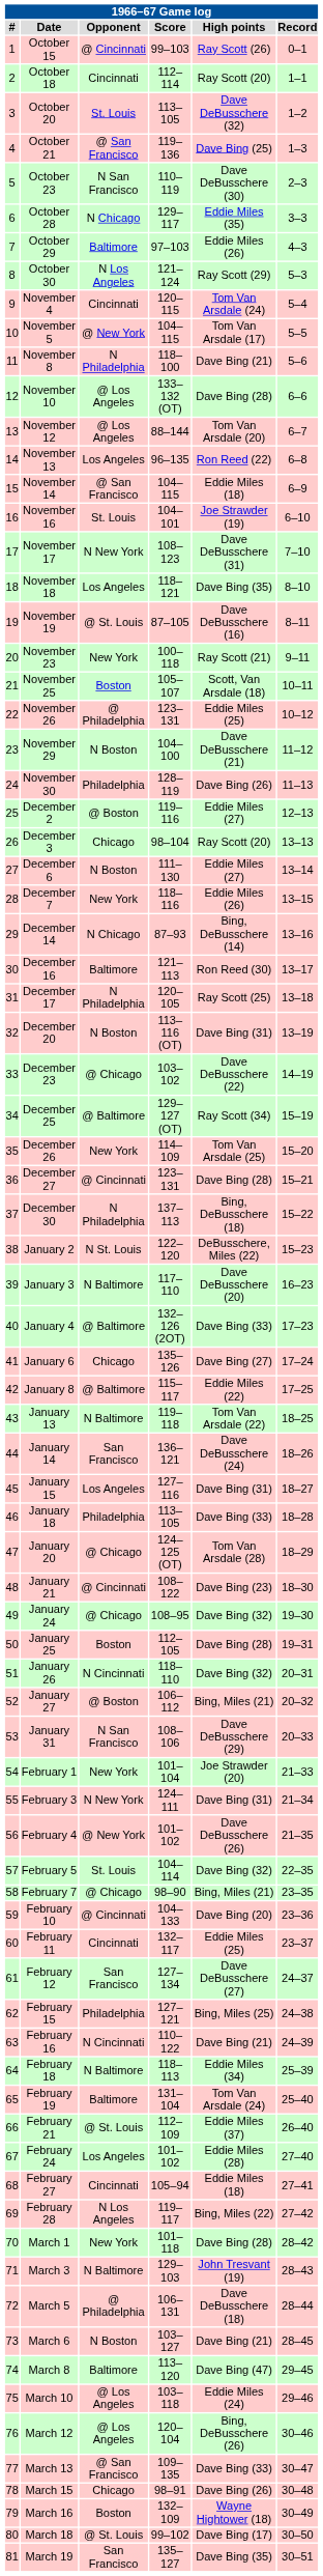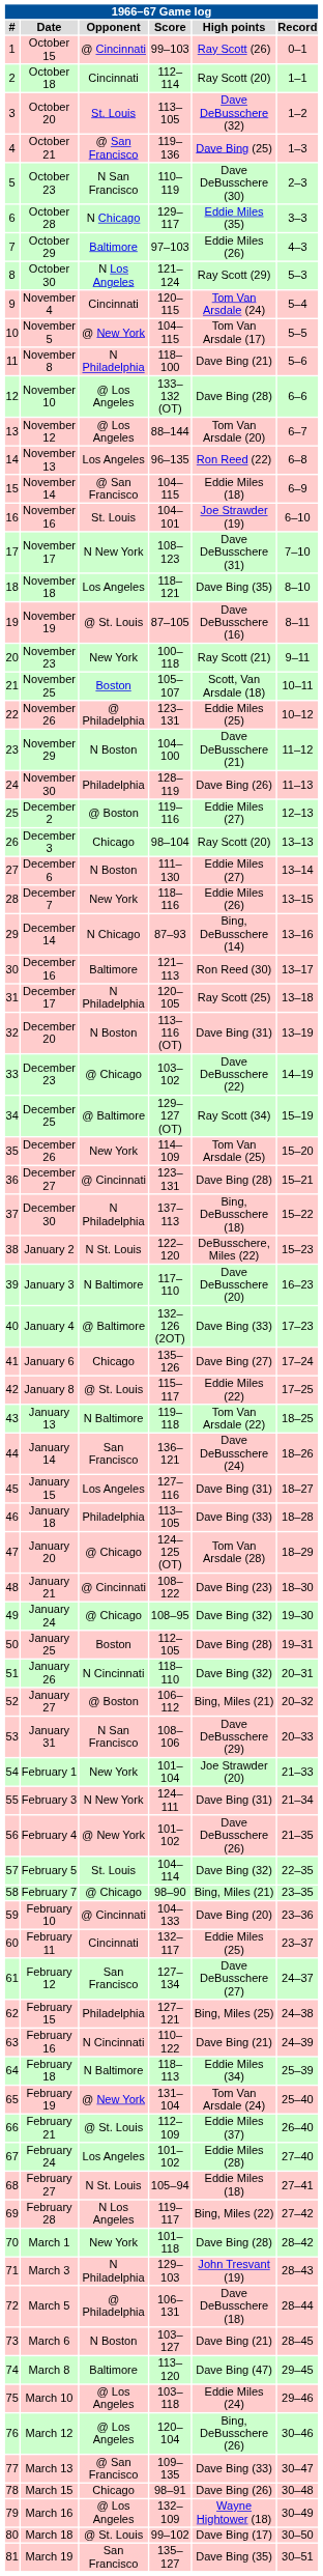 <table class="toccolours collapsible" width=50% style="clear:both; margin:1.5em auto; text-align:center">
 <tr>
 <th colspan=11 style="background:#00519a; color:white;">1966–67 Game log</th>
 </tr>
 <tr align="center" bgcolor="#dddddd">
 <td><strong>#</strong></td>
 <td><strong>Date</strong></td>
 <td><strong>Opponent</strong></td>
 <td><strong>Score</strong></td>
 <td><strong>High points</strong></td>
 <td><strong>Record</strong></td>
 </tr>
 <tr align="center" bgcolor="ffcccc">
 <td>1</td>
 <td>October 15</td>
 <td>@ <a href='#'>Cincinnati</a></td>
 <td>99–103</td>
 <td><a href='#'>Ray Scott</a> (26)</td>
 <td>0–1</td>
 </tr>
 <tr align="center" bgcolor="ccffcc">
 <td>2</td>
 <td>October 18</td>
 <td>Cincinnati</td>
 <td>112–114</td>
 <td>Ray Scott (20)</td>
 <td>1–1</td>
 </tr>
 <tr align="center" bgcolor="ffcccc">
 <td>3</td>
 <td>October 20</td>
 <td><a href='#'>St. Louis</a></td>
 <td>113–105</td>
 <td><a href='#'>Dave DeBusschere</a> (32)</td>
 <td>1–2</td>
 </tr>
 <tr align="center" bgcolor="ffcccc">
 <td>4</td>
 <td>October 21</td>
 <td>@ <a href='#'>San Francisco</a></td>
 <td>119–136</td>
 <td><a href='#'>Dave Bing</a> (25)</td>
 <td>1–3</td>
 </tr>
 <tr align="center" bgcolor="ccffcc">
 <td>5</td>
 <td>October 23</td>
 <td>N San Francisco</td>
 <td>110–119</td>
 <td>Dave DeBusschere (30)</td>
 <td>2–3</td>
 </tr>
 <tr align="center" bgcolor="ccffcc">
 <td>6</td>
 <td>October 28</td>
 <td>N <a href='#'>Chicago</a></td>
 <td>129–117</td>
 <td><a href='#'>Eddie Miles</a> (35)</td>
 <td>3–3</td>
 </tr>
 <tr align="center" bgcolor="ccffcc">
 <td>7</td>
 <td>October 29</td>
 <td><a href='#'>Baltimore</a></td>
 <td>97–103</td>
 <td>Eddie Miles (26)</td>
 <td>4–3</td>
 </tr>
 <tr align="center" bgcolor="ccffcc">
 <td>8</td>
 <td>October 30</td>
 <td>N <a href='#'>Los Angeles</a></td>
 <td>121–124</td>
 <td>Ray Scott (29)</td>
 <td>5–3</td>
 </tr>
 <tr align="center" bgcolor="ffcccc">
 <td>9</td>
 <td>November 4</td>
 <td>Cincinnati</td>
 <td>120–115</td>
 <td><a href='#'>Tom Van Arsdale</a> (24)</td>
 <td>5–4</td>
 </tr>
 <tr align="center" bgcolor="ffcccc">
 <td>10</td>
 <td>November 5</td>
 <td>@ <a href='#'>New York</a></td>
 <td>104–115</td>
 <td>Tom Van Arsdale (17)</td>
 <td>5–5</td>
 </tr>
 <tr align="center" bgcolor="ffcccc">
 <td>11</td>
 <td>November 8</td>
 <td>N <a href='#'>Philadelphia</a></td>
 <td>118–100</td>
 <td>Dave Bing (21)</td>
 <td>5–6</td>
 </tr>
 <tr align="center" bgcolor="ccffcc">
 <td>12</td>
 <td>November 10</td>
 <td>@ Los Angeles</td>
 <td>133–132 (OT)</td>
 <td>Dave Bing (28)</td>
 <td>6–6</td>
 </tr>
 <tr align="center" bgcolor="ffcccc">
 <td>13</td>
 <td>November 12</td>
 <td>@ Los Angeles</td>
 <td>88–144</td>
 <td>Tom Van Arsdale (20)</td>
 <td>6–7</td>
 </tr>
 <tr align="center" bgcolor="ffcccc">
 <td>14</td>
 <td>November 13</td>
 <td>Los Angeles</td>
 <td>96–135</td>
 <td><a href='#'>Ron Reed</a> (22)</td>
 <td>6–8</td>
 </tr>
 <tr align="center" bgcolor="ffcccc">
 <td>15</td>
 <td>November 14</td>
 <td>@ San Francisco</td>
 <td>104–115</td>
 <td>Eddie Miles (18)</td>
 <td>6–9</td>
 </tr>
 <tr align="center" bgcolor="ffcccc">
 <td>16</td>
 <td>November 16</td>
 <td>St. Louis</td>
 <td>104–101</td>
 <td><a href='#'>Joe Strawder</a> (19)</td>
 <td>6–10</td>
 </tr>
 <tr align="center" bgcolor="ccffcc">
 <td>17</td>
 <td>November 17</td>
 <td>N New York</td>
 <td>108–123</td>
 <td>Dave DeBusschere (31)</td>
 <td>7–10</td>
 </tr>
 <tr align="center" bgcolor="ccffcc">
 <td>18</td>
 <td>November 18</td>
 <td>Los Angeles</td>
 <td>118–121</td>
 <td>Dave Bing (35)</td>
 <td>8–10</td>
 </tr>
 <tr align="center" bgcolor="ffcccc">
 <td>19</td>
 <td>November 19</td>
 <td>@ St. Louis</td>
 <td>87–105</td>
 <td>Dave DeBusschere (16)</td>
 <td>8–11</td>
 </tr>
 <tr align="center" bgcolor="ccffcc">
 <td>20</td>
 <td>November 23</td>
 <td>New York</td>
 <td>100–118</td>
 <td>Ray Scott (21)</td>
 <td>9–11</td>
 </tr>
 <tr align="center" bgcolor="ccffcc">
 <td>21</td>
 <td>November 25</td>
 <td><a href='#'>Boston</a></td>
 <td>105–107</td>
 <td>Scott, Van Arsdale (18)</td>
 <td>10–11</td>
 </tr>
 <tr align="center" bgcolor="ffcccc">
 <td>22</td>
 <td>November 26</td>
 <td>@ Philadelphia</td>
 <td>123–131</td>
 <td>Eddie Miles (25)</td>
 <td>10–12</td>
 </tr>
 <tr align="center" bgcolor="ccffcc">
 <td>23</td>
 <td>November 29</td>
 <td>N Boston</td>
 <td>104–100</td>
 <td>Dave DeBusschere (21)</td>
 <td>11–12</td>
 </tr>
 <tr align="center" bgcolor="ffcccc">
 <td>24</td>
 <td>November 30</td>
 <td>Philadelphia</td>
 <td>128–119</td>
 <td>Dave Bing (26)</td>
 <td>11–13</td>
 </tr>
 <tr align="center" bgcolor="ccffcc">
 <td>25</td>
 <td>December 2</td>
 <td>@ Boston</td>
 <td>119–116</td>
 <td>Eddie Miles (27)</td>
 <td>12–13</td>
 </tr>
 <tr align="center" bgcolor="ccffcc">
 <td>26</td>
 <td>December 3</td>
 <td>Chicago</td>
 <td>98–104</td>
 <td>Ray Scott (20)</td>
 <td>13–13</td>
 </tr>
 <tr align="center" bgcolor="ffcccc">
 <td>27</td>
 <td>December 6</td>
 <td>N Boston</td>
 <td>111–130</td>
 <td>Eddie Miles (27)</td>
 <td>13–14</td>
 </tr>
 <tr align="center" bgcolor="ffcccc">
 <td>28</td>
 <td>December 7</td>
 <td>New York</td>
 <td>118–116</td>
 <td>Eddie Miles (26)</td>
 <td>13–15</td>
 </tr>
 <tr align="center" bgcolor="ffcccc">
 <td>29</td>
 <td>December 14</td>
 <td>N Chicago</td>
 <td>87–93</td>
 <td>Bing, DeBusschere (14)</td>
 <td>13–16</td>
 </tr>
 <tr align="center" bgcolor="ffcccc">
 <td>30</td>
 <td>December 16</td>
 <td>Baltimore</td>
 <td>121–113</td>
 <td>Ron Reed (30)</td>
 <td>13–17</td>
 </tr>
 <tr align="center" bgcolor="ffcccc">
 <td>31</td>
 <td>December 17</td>
 <td>N Philadelphia</td>
 <td>120–105</td>
 <td>Ray Scott (25)</td>
 <td>13–18</td>
 </tr>
 <tr align="center" bgcolor="ffcccc">
 <td>32</td>
 <td>December 20</td>
 <td>N Boston</td>
 <td>113–116 (OT)</td>
 <td>Dave Bing (31)</td>
 <td>13–19</td>
 </tr>
 <tr align="center" bgcolor="ccffcc">
 <td>33</td>
 <td>December 23</td>
 <td>@ Chicago</td>
 <td>103–102</td>
 <td>Dave DeBusschere (22)</td>
 <td>14–19</td>
 </tr>
 <tr align="center" bgcolor="ccffcc">
 <td>34</td>
 <td>December 25</td>
 <td>@ Baltimore</td>
 <td>129–127 (OT)</td>
 <td>Ray Scott (34)</td>
 <td>15–19</td>
 </tr>
 <tr align="center" bgcolor="ffcccc">
 <td>35</td>
 <td>December 26</td>
 <td>New York</td>
 <td>114–109</td>
 <td>Tom Van Arsdale (25)</td>
 <td>15–20</td>
 </tr>
 <tr align="center" bgcolor="ffcccc">
 <td>36</td>
 <td>December 27</td>
 <td>@ Cincinnati</td>
 <td>123–131</td>
 <td>Dave Bing (28)</td>
 <td>15–21</td>
 </tr>
 <tr align="center" bgcolor="ffcccc">
 <td>37</td>
 <td>December 30</td>
 <td>N Philadelphia</td>
 <td>137–113</td>
 <td>Bing, DeBusschere (18)</td>
 <td>15–22</td>
 </tr>
 <tr align="center" bgcolor="ffcccc">
 <td>38</td>
 <td>January 2</td>
 <td>N St. Louis</td>
 <td>122–120</td>
 <td>DeBusschere, Miles (22)</td>
 <td>15–23</td>
 </tr>
 <tr align="center" bgcolor="ccffcc">
 <td>39</td>
 <td>January 3</td>
 <td>N Baltimore</td>
 <td>117–110</td>
 <td>Dave DeBusschere (20)</td>
 <td>16–23</td>
 </tr>
 <tr align="center" bgcolor="ccffcc">
 <td>40</td>
 <td>January 4</td>
 <td>@ Baltimore</td>
 <td>132–126 (2OT)</td>
 <td>Dave Bing (33)</td>
 <td>17–23</td>
 </tr>
 <tr align="center" bgcolor="ffcccc">
 <td>41</td>
 <td>January 6</td>
 <td>Chicago</td>
 <td>135–126</td>
 <td>Dave Bing (27)</td>
 <td>17–24</td>
 </tr>
 <tr align="center" bgcolor="ffcccc">
 <td>42</td>
 <td>January 8</td>
-<td>@ Baltimore</td>
+<td>@ St. Louis</td>
 <td>115–117</td>
 <td>Eddie Miles (22)</td>
 <td>17–25</td>
 </tr>
 <tr align="center" bgcolor="ccffcc">
 <td>43</td>
 <td>January 13</td>
 <td>N Baltimore</td>
 <td>119–118</td>
 <td>Tom Van Arsdale (22)</td>
 <td>18–25</td>
 </tr>
 <tr align="center" bgcolor="ffcccc">
 <td>44</td>
 <td>January 14</td>
 <td>San Francisco</td>
 <td>136–121</td>
 <td>Dave DeBusschere (24)</td>
 <td>18–26</td>
 </tr>
 <tr align="center" bgcolor="ffcccc">
 <td>45</td>
 <td>January 15</td>
 <td>Los Angeles</td>
 <td>127–116</td>
 <td>Dave Bing (31)</td>
 <td>18–27</td>
 </tr>
 <tr align="center" bgcolor="ffcccc">
 <td>46</td>
 <td>January 18</td>
 <td>Philadelphia</td>
 <td>113–105</td>
 <td>Dave Bing (33)</td>
 <td>18–28</td>
 </tr>
 <tr align="center" bgcolor="ffcccc">
 <td>47</td>
 <td>January 20</td>
 <td>@ Chicago</td>
 <td>124–125 (OT)</td>
 <td>Tom Van Arsdale (28)</td>
 <td>18–29</td>
 </tr>
 <tr align="center" bgcolor="ffcccc">
 <td>48</td>
 <td>January 21</td>
 <td>@ Cincinnati</td>
 <td>108–122</td>
 <td>Dave Bing (23)</td>
 <td>18–30</td>
 </tr>
 <tr align="center" bgcolor="ccffcc">
 <td>49</td>
 <td>January 24</td>
 <td>@ Chicago</td>
 <td>108–95</td>
 <td>Dave Bing (32)</td>
 <td>19–30</td>
 </tr>
 <tr align="center" bgcolor="ffcccc">
 <td>50</td>
 <td>January 25</td>
 <td>Boston</td>
 <td>112–105</td>
 <td>Dave Bing (28)</td>
 <td>19–31</td>
 </tr>
 <tr align="center" bgcolor="ccffcc">
 <td>51</td>
 <td>January 26</td>
 <td>N Cincinnati</td>
 <td>118–110</td>
 <td>Dave Bing (32)</td>
 <td>20–31</td>
 </tr>
 <tr align="center" bgcolor="ffcccc">
 <td>52</td>
 <td>January 27</td>
 <td>@ Boston</td>
 <td>106–112</td>
 <td>Bing, Miles (21)</td>
 <td>20–32</td>
 </tr>
 <tr align="center" bgcolor="ffcccc">
 <td>53</td>
 <td>January 31</td>
 <td>N San Francisco</td>
 <td>108–106</td>
 <td>Dave DeBusschere (29)</td>
 <td>20–33</td>
 </tr>
 <tr align="center" bgcolor="ccffcc">
 <td>54</td>
 <td>February 1</td>
 <td>New York</td>
 <td>101–104</td>
 <td>Joe Strawder (20)</td>
 <td>21–33</td>
 </tr>
 <tr align="center" bgcolor="ffcccc">
 <td>55</td>
 <td>February 3</td>
 <td>N New York</td>
 <td>124–111</td>
 <td>Dave Bing (31)</td>
 <td>21–34</td>
 </tr>
 <tr align="center" bgcolor="ffcccc">
 <td>56</td>
 <td>February 4</td>
 <td>@ New York</td>
 <td>101–102</td>
 <td>Dave DeBusschere (26)</td>
 <td>21–35</td>
 </tr>
 <tr align="center" bgcolor="ccffcc">
 <td>57</td>
 <td>February 5</td>
 <td>St. Louis</td>
 <td>104–114</td>
 <td>Dave Bing (32)</td>
 <td>22–35</td>
 </tr>
 <tr align="center" bgcolor="ccffcc">
 <td>58</td>
 <td>February 7</td>
 <td>@ Chicago</td>
 <td>98–90</td>
 <td>Bing, Miles (21)</td>
 <td>23–35</td>
 </tr>
 <tr align="center" bgcolor="ffcccc">
 <td>59</td>
 <td>February 10</td>
 <td>@ Cincinnati</td>
 <td>104–133</td>
 <td>Dave Bing (20)</td>
 <td>23–36</td>
 </tr>
 <tr align="center" bgcolor="ffcccc">
 <td>60</td>
 <td>February 11</td>
 <td>Cincinnati</td>
 <td>132–117</td>
 <td>Eddie Miles (25)</td>
 <td>23–37</td>
 </tr>
 <tr align="center" bgcolor="ccffcc">
 <td>61</td>
 <td>February 12</td>
 <td>San Francisco</td>
 <td>127–134</td>
 <td>Dave DeBusschere (27)</td>
 <td>24–37</td>
 </tr>
 <tr align="center" bgcolor="ffcccc">
 <td>62</td>
 <td>February 15</td>
 <td>Philadelphia</td>
 <td>127–121</td>
 <td>Bing, Miles (25)</td>
 <td>24–38</td>
 </tr>
 <tr align="center" bgcolor="ffcccc">
 <td>63</td>
 <td>February 16</td>
 <td>N Cincinnati</td>
 <td>110–122</td>
 <td>Dave Bing (21)</td>
 <td>24–39</td>
 </tr>
 <tr align="center" bgcolor="ccffcc">
 <td>64</td>
 <td>February 18</td>
 <td>N Baltimore</td>
 <td>118–113</td>
 <td>Eddie Miles (34)</td>
 <td>25–39</td>
 </tr>
 <tr align="center" bgcolor="ffcccc">
 <td>65</td>
 <td>February 19</td>
-<td>Baltimore</td>
+<td>@ <a href='#'>New York</a></td>
 <td>131–104</td>
 <td>Tom Van Arsdale (24)</td>
 <td>25–40</td>
 </tr>
 <tr align="center" bgcolor="ccffcc">
 <td>66</td>
 <td>February 21</td>
 <td>@ St. Louis</td>
 <td>112–109</td>
 <td>Eddie Miles (37)</td>
 <td>26–40</td>
 </tr>
 <tr align="center" bgcolor="ccffcc">
 <td>67</td>
 <td>February 24</td>
 <td>Los Angeles</td>
 <td>101–102</td>
 <td>Eddie Miles (28)</td>
 <td>27–40</td>
 </tr>
 <tr align="center" bgcolor="ffcccc">
 <td>68</td>
 <td>February 27</td>
-<td>Cincinnati</td>
+<td>N St. Louis</td>
 <td>105–94</td>
 <td>Eddie Miles (18)</td>
 <td>27–41</td>
 </tr>
 <tr align="center" bgcolor="ffcccc">
 <td>69</td>
 <td>February 28</td>
 <td>N Los Angeles</td>
 <td>119–117</td>
 <td>Bing, Miles (22)</td>
 <td>27–42</td>
 </tr>
 <tr align="center" bgcolor="ccffcc">
 <td>70</td>
 <td>March 1</td>
 <td>New York</td>
 <td>101–118</td>
 <td>Dave Bing (28)</td>
 <td>28–42</td>
 </tr>
 <tr align="center" bgcolor="ffcccc">
 <td>71</td>
 <td>March 3</td>
-<td>N Baltimore</td>
+<td>N Philadelphia</td>
 <td>129–103</td>
 <td><a href='#'>John Tresvant</a> (19)</td>
 <td>28–43</td>
 </tr>
 <tr align="center" bgcolor="ffcccc">
 <td>72</td>
 <td>March 5</td>
 <td>@ Philadelphia</td>
 <td>106–131</td>
 <td>Dave DeBusschere (18)</td>
 <td>28–44</td>
 </tr>
 <tr align="center" bgcolor="ffcccc">
 <td>73</td>
 <td>March 6</td>
 <td>N Boston</td>
 <td>103–127</td>
 <td>Dave Bing (21)</td>
 <td>28–45</td>
 </tr>
 <tr align="center" bgcolor="ccffcc">
 <td>74</td>
 <td>March 8</td>
 <td>Baltimore</td>
 <td>113–120</td>
 <td>Dave Bing (47)</td>
 <td>29–45</td>
 </tr>
 <tr align="center" bgcolor="ffcccc">
 <td>75</td>
 <td>March 10</td>
 <td>@ Los Angeles</td>
 <td>103–118</td>
 <td>Eddie Miles (24)</td>
 <td>29–46</td>
 </tr>
 <tr align="center" bgcolor="ccffcc">
 <td>76</td>
 <td>March 12</td>
 <td>@ Los Angeles</td>
 <td>120–104</td>
 <td>Bing, DeBusschere (26)</td>
 <td>30–46</td>
 </tr>
 <tr align="center" bgcolor="ffcccc">
 <td>77</td>
 <td>March 13</td>
 <td>@ San Francisco</td>
 <td>109–135</td>
 <td>Dave Bing (33)</td>
 <td>30–47</td>
 </tr>
 <tr align="center" bgcolor="ffcccc">
 <td>78</td>
 <td>March 15</td>
 <td>Chicago</td>
 <td>98–91</td>
 <td>Dave Bing (26)</td>
 <td>30–48</td>
 </tr>
 <tr align="center" bgcolor="ffcccc">
 <td>79</td>
 <td>March 16</td>
-<td>Boston</td>
+<td>@ Los Angeles</td>
 <td>132–109</td>
 <td><a href='#'>Wayne Hightower</a> (18)</td>
 <td>30–49</td>
 </tr>
 <tr align="center" bgcolor="ffcccc">
 <td>80</td>
 <td>March 18</td>
 <td>@ St. Louis</td>
 <td>99–102</td>
 <td>Dave Bing (17)</td>
 <td>30–50</td>
 </tr>
 <tr align="center" bgcolor="ffcccc">
 <td>81</td>
 <td>March 19</td>
 <td>San Francisco</td>
 <td>135–127</td>
 <td>Dave Bing (35)</td>
 <td>30–51</td>
 </tr>
 </table>
